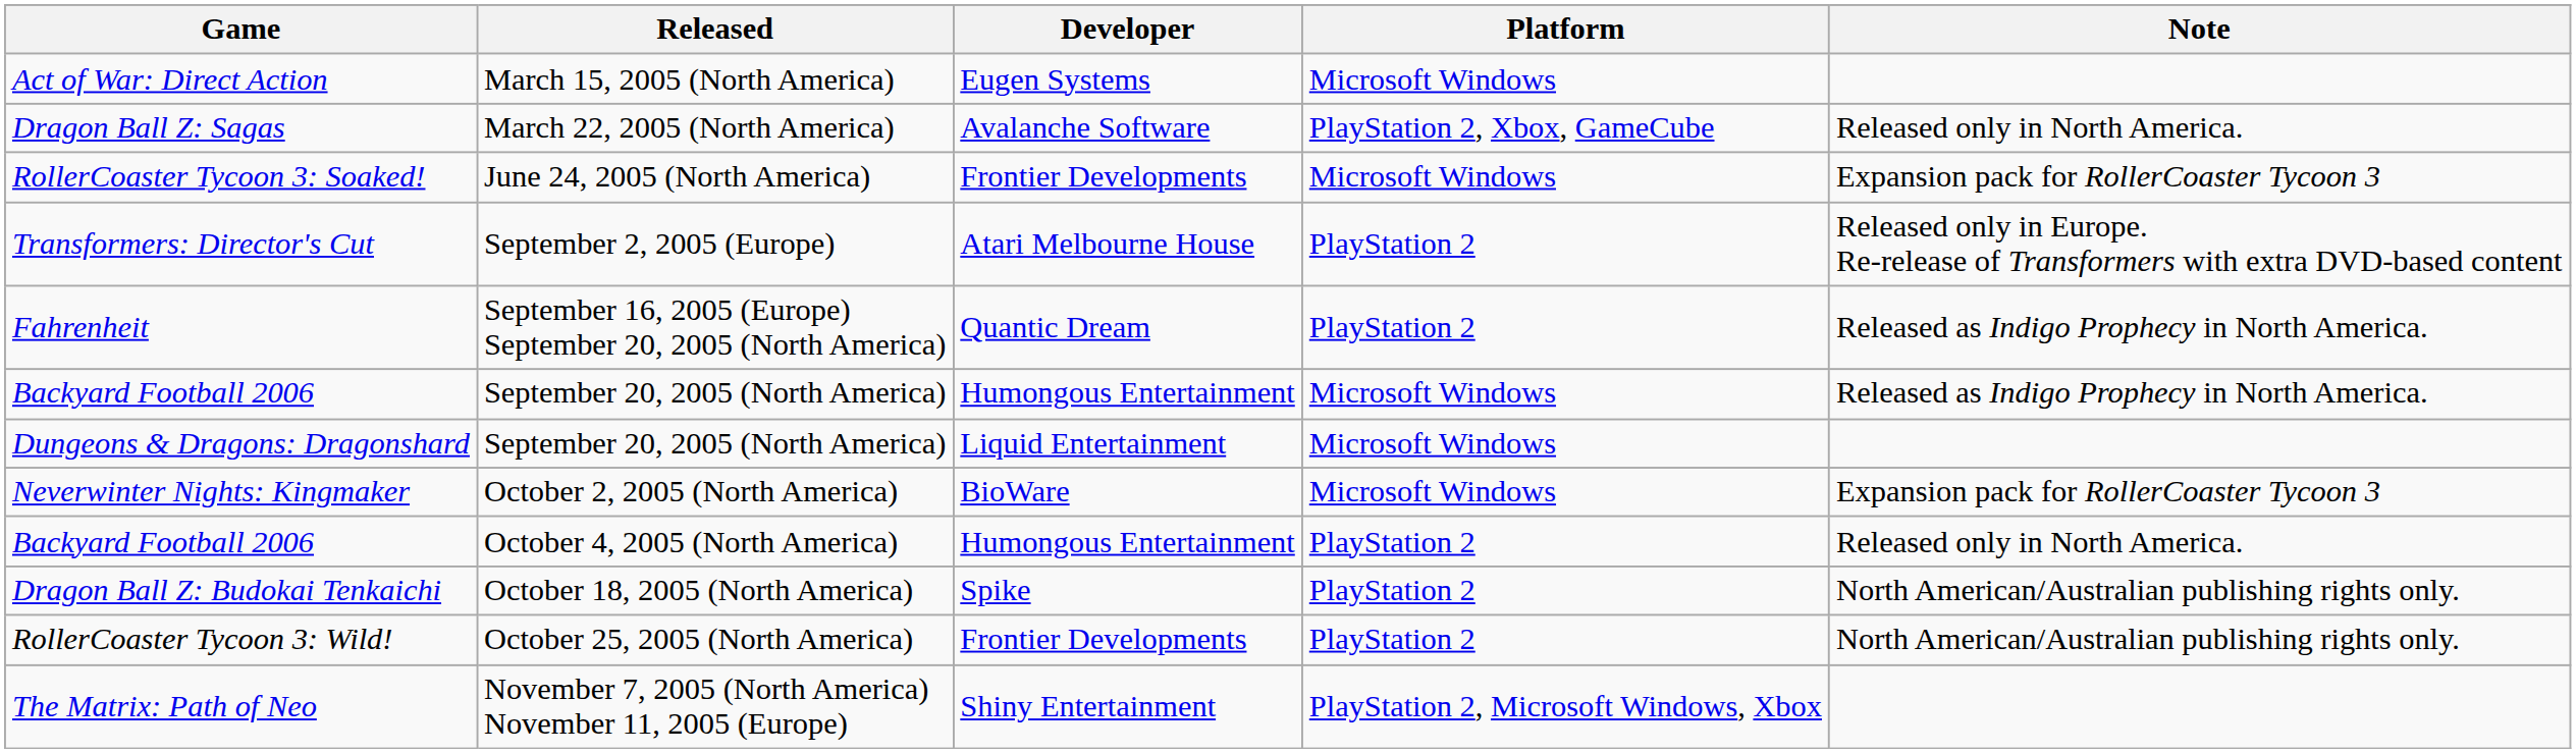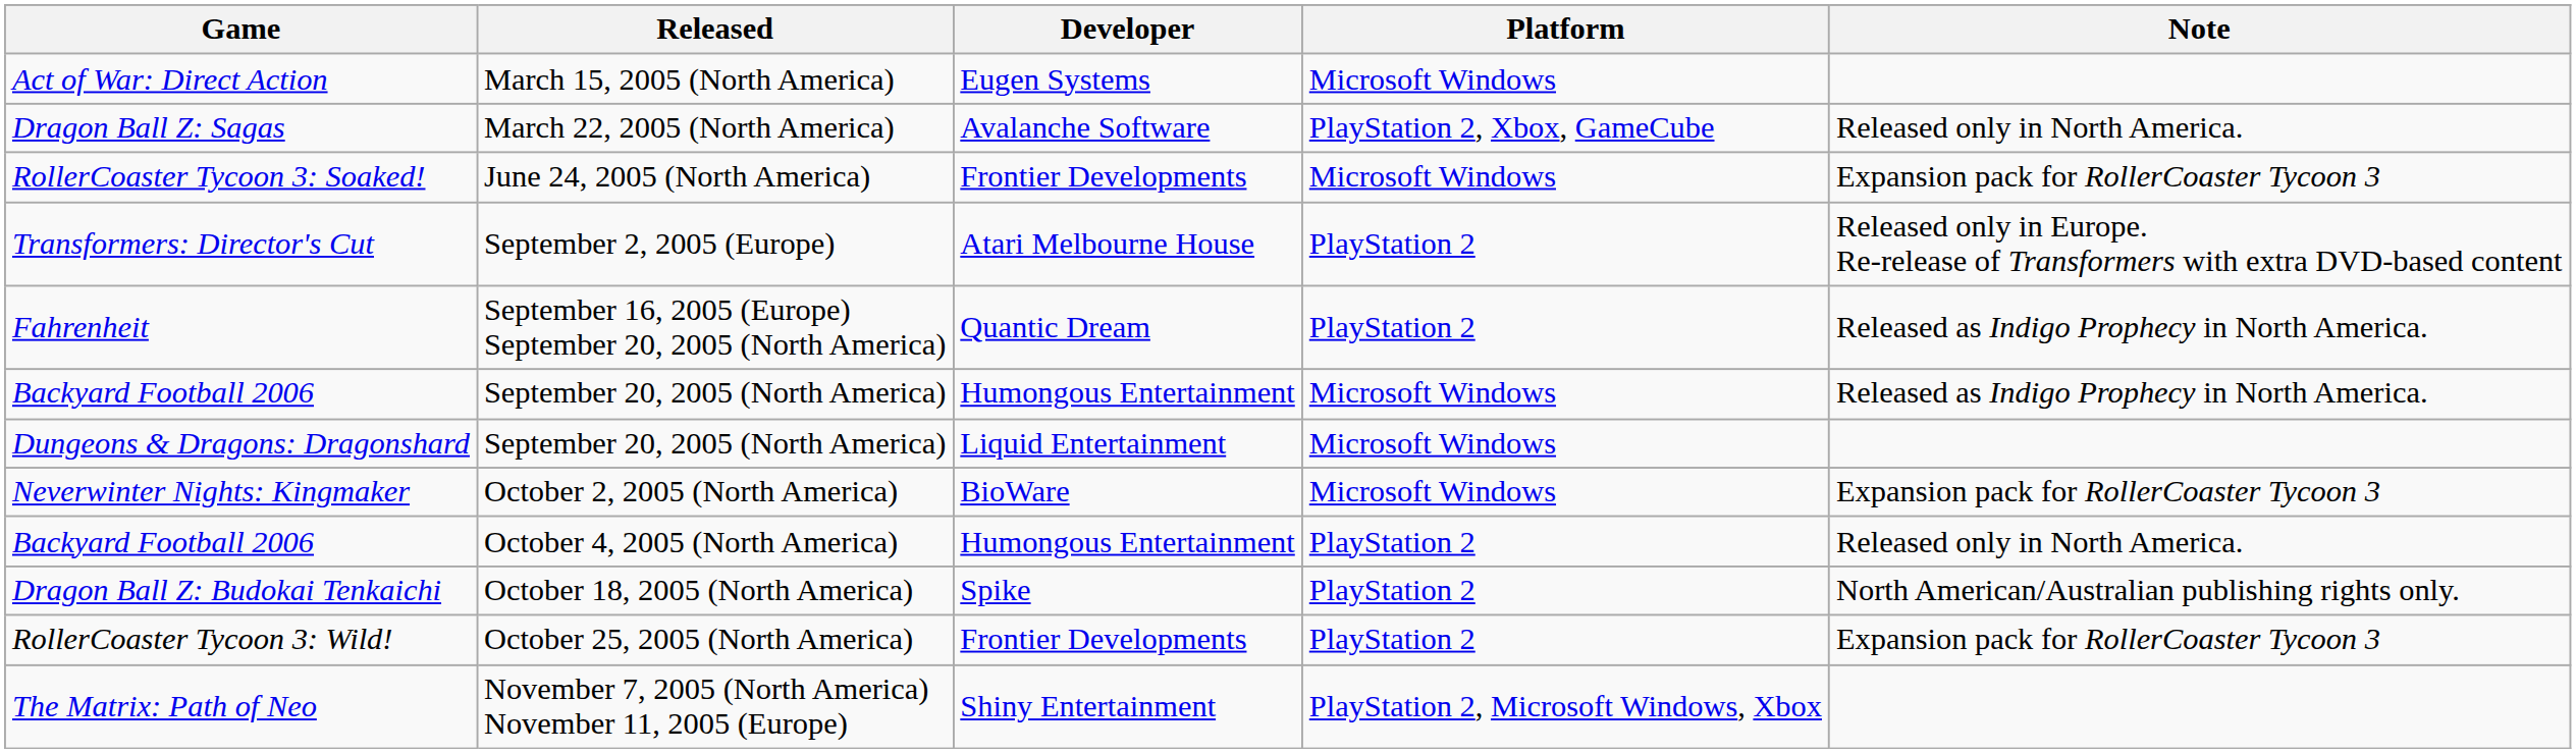 <table class="wikitable sortable">
 <tr>
 <th>Game</th>
 <th>Released</th>
 <th>Developer</th>
 <th>Platform</th>
 <th>Note</th>
 </tr>
 <tr>
 <td><em><a href='#'>Act of War: Direct Action</a></em></td>
 <td>March 15, 2005 (North America)</td>
 <td><a href='#'>Eugen Systems</a></td>
 <td><a href='#'>Microsoft Windows</a></td>
 <td></td>
 </tr>
 <tr>
 <td><em><a href='#'>Dragon Ball Z: Sagas</a></em></td>
 <td>March 22, 2005 (North America)</td>
 <td><a href='#'>Avalanche Software</a></td>
 <td><a href='#'>PlayStation 2</a>, <a href='#'>Xbox</a>, <a href='#'>GameCube</a></td>
 <td>Released only in North America.</td>
 </tr>
 <tr>
 <td><em><a href='#'>RollerCoaster Tycoon 3: Soaked!</a></em></td>
 <td>June 24, 2005 (North America)</td>
 <td><a href='#'>Frontier Developments</a></td>
 <td><a href='#'>Microsoft Windows</a></td>
 <td>Expansion pack for <em>RollerCoaster Tycoon 3</em></td>
 </tr>
 <tr>
 <td><em><a href='#'>Transformers: Director's Cut</a></em></td>
 <td>September 2, 2005 (Europe)</td>
 <td><a href='#'>Atari Melbourne House</a></td>
 <td><a href='#'>PlayStation 2</a></td>
 <td>Released only in Europe.<br>Re-release of <em>Transformers</em> with extra DVD-based content</td>
 </tr>
 <tr>
 <td><em><a href='#'>Fahrenheit</a></em></td>
 <td>September 16, 2005 (Europe)<br>September 20, 2005 (North America)</td>
 <td><a href='#'>Quantic Dream</a></td>
 <td><a href='#'>PlayStation 2</a></td>
 <td>Released as <em>Indigo Prophecy</em> in North America.</td>
 </tr>
 <tr>
 <td><em><a href='#'>Backyard Football 2006</a></em></td>
 <td>September 20, 2005 (North America)</td>
 <td><a href='#'>Humongous Entertainment</a></td>
 <td><a href='#'>Microsoft Windows</a></td>
 <td>Released as <em>Indigo Prophecy</em> in North America.</td>
 </tr>
 <tr>
 <td><em><a href='#'>Dungeons & Dragons: Dragonshard</a></em></td>
 <td>September 20, 2005 (North America)</td>
 <td><a href='#'>Liquid Entertainment</a></td>
 <td><a href='#'>Microsoft Windows</a></td>
 <td></td>
 </tr>
 <tr>
 <td><em><a href='#'>Neverwinter Nights: Kingmaker</a></em></td>
 <td>October 2, 2005 (North America)</td>
 <td><a href='#'>BioWare</a></td>
 <td><a href='#'>Microsoft Windows</a></td>
 <td>Expansion pack for <em>RollerCoaster Tycoon 3</em></td>
 </tr>
 <tr>
 <td><em><a href='#'>Backyard Football 2006</a></em></td>
 <td>October 4, 2005 (North America)</td>
 <td><a href='#'>Humongous Entertainment</a></td>
 <td><a href='#'>PlayStation 2</a></td>
 <td>Released only in North America.</td>
 </tr>
 <tr>
 <td><em><a href='#'>Dragon Ball Z: Budokai Tenkaichi</a></em></td>
 <td>October 18, 2005 (North America)</td>
 <td><a href='#'>Spike</a></td>
 <td><a href='#'>PlayStation 2</a></td>
 <td>North American/Australian publishing rights only.</td>
 </tr>
 <tr>
 <td><em>RollerCoaster Tycoon 3: Wild!</em></td>
 <td>October 25, 2005 (North America)</td>
 <td><a href='#'>Frontier Developments</a></td>
 <td><a href='#'>PlayStation 2</a></td>
-<td>North American/Australian publishing rights only.</td>
+<td>Expansion pack for <em>RollerCoaster Tycoon 3</em></td>
 </tr>
 <tr>
 <td><em><a href='#'>The Matrix: Path of Neo</a></em></td>
 <td>November 7, 2005 (North America)<br>November 11, 2005 (Europe)</td>
 <td><a href='#'>Shiny Entertainment</a></td>
 <td><a href='#'>PlayStation 2</a>, <a href='#'>Microsoft Windows</a>, <a href='#'>Xbox</a></td>
 <td></td>
 </tr>
 </table>
